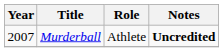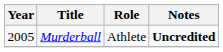 <table class="wikitable sortable">
 <tr>
 <th>Year</th>
 <th>Title</th>
 <th>Role</th>
 <th class="unsortable">Notes</th>
 </tr>
 <tr>
-<td>2007</td>
+<td>2005</td>
 <td><em><a href='#'>Murderball</a></em></td>
 <td>Athlete</td>
 <td><strong>Uncredited</strong></td>
 </tr>
 <tr>
 </tr>
 </table>
